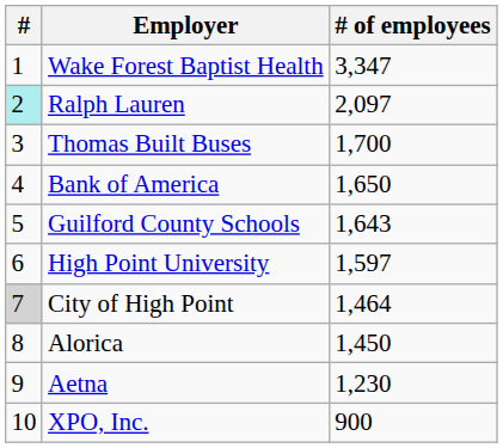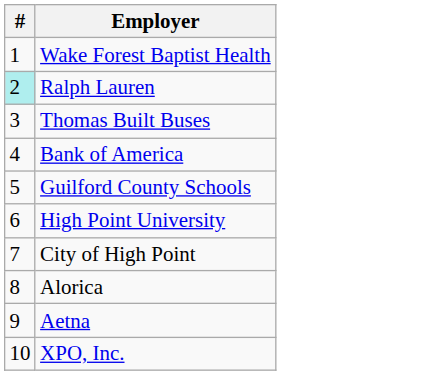 <table class="wikitable">
 <tr>
 <th>#</th>
 <th>Employer</th>
-<th># of employees</th>
 </tr>
 <tr>
 <td>1</td>
 <td><a href='#'>Wake Forest Baptist Health</a></td>
-<td>3,347</td>
 </tr>
 <tr>
 <td style="background: paleturquoise;">2</td>
 <td><a href='#'>Ralph Lauren</a></td>
-<td>2,097</td>
 </tr>
 <tr>
 <td>3</td>
 <td><a href='#'>Thomas Built Buses</a></td>
-<td>1,700</td>
 </tr>
 <tr>
 <td>4</td>
 <td><a href='#'>Bank of America</a></td>
-<td>1,650</td>
 </tr>
 <tr>
 <td>5</td>
 <td><a href='#'>Guilford County Schools</a></td>
-<td>1,643</td>
 </tr>
 <tr>
 <td>6</td>
 <td><a href='#'>High Point University</a></td>
-<td>1,597</td>
 </tr>
 <tr>
-<td style="background: lightgrey;">7</td>
+<td>7</td>
 <td>City of High Point</td>
-<td>1,464</td>
 </tr>
 <tr>
 <td>8</td>
 <td>Alorica</td>
-<td>1,450</td>
 </tr>
 <tr>
 <td>9</td>
 <td><a href='#'>Aetna</a></td>
-<td>1,230</td>
 </tr>
 <tr>
 <td>10</td>
 <td><a href='#'>XPO, Inc.</a></td>
-<td>900</td>
 </tr>
 </table>
